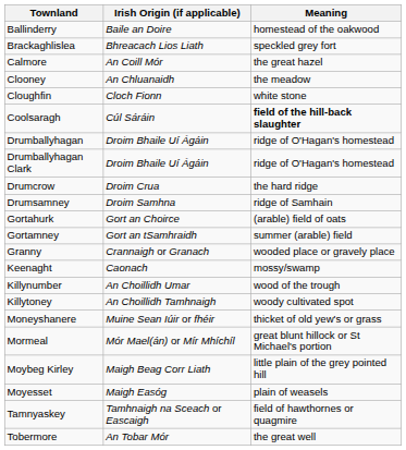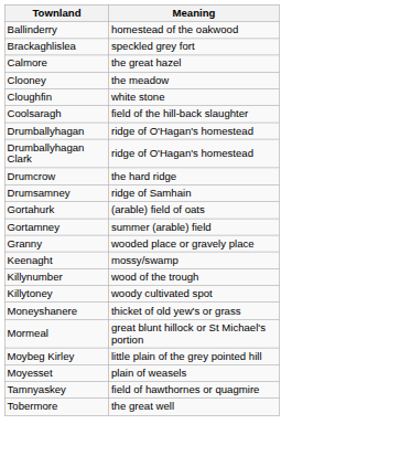 <table class="wikitable" style="border:1px solid darkgray;">
 <tr>
 <th width="150">Townland</th>
-<th width="250">Irish Origin (if applicable)</th>
 <th width="250">Meaning</th>
 </tr>
 <tr>
 <td>Ballinderry</td>
-<td><em>Baile an Doire</em></td>
 <td>homestead of the oakwood</td>
 </tr>
 <tr>
 <td>Brackaghlislea</td>
-<td><em>Bhreacach Lios Liath</em></td>
 <td>speckled grey fort</td>
 </tr>
 <tr>
 <td>Calmore</td>
-<td><em>An Coill Mór</em></td>
 <td>the great hazel</td>
 </tr>
 <tr>
 <td>Clooney</td>
-<td><em>An Chluanaidh</em></td>
 <td>the meadow</td>
 </tr>
 <tr>
 <td>Cloughfin</td>
-<td><em>Cloch Fionn</em></td>
 <td>white stone</td>
 </tr>
 <tr>
 <td>Coolsaragh</td>
-<td><em>Cúl Sáráin</em></td>
-<td><strong>field of the hill-back slaughter</strong></td>
+<td>field of the hill-back slaughter</td>
 </tr>
 <tr>
 <td>Drumballyhagan</td>
-<td><em>Droim Bhaile Uí Ágáin</em></td>
 <td>ridge of O'Hagan's homestead</td>
 </tr>
 <tr>
 <td>Drumballyhagan Clark</td>
-<td><em>Droim Bhaile Uí Ágáin</em></td>
 <td>ridge of O'Hagan's homestead</td>
 </tr>
 <tr>
 <td>Drumcrow</td>
-<td><em>Droim Crua</em></td>
 <td>the hard ridge</td>
 </tr>
 <tr>
 <td>Drumsamney</td>
-<td><em>Droim Samhna</em></td>
 <td>ridge of Samhain</td>
 </tr>
 <tr>
 <td>Gortahurk</td>
-<td><em>Gort an Choirce</em></td>
 <td>(arable) field of oats</td>
 </tr>
 <tr>
 <td>Gortamney</td>
-<td><em>Gort an tSamhraidh</em></td>
 <td>summer (arable) field</td>
 </tr>
 <tr>
 <td>Granny</td>
-<td><em>Crannaigh</em> or <em>Granach</em></td>
 <td>wooded place or gravely place</td>
 </tr>
 <tr>
 <td>Keenaght</td>
-<td><em>Caonach</em></td>
 <td>mossy/swamp</td>
 </tr>
 <tr>
 <td>Killynumber</td>
-<td><em>An Choillidh Umar</em></td>
 <td>wood of the trough</td>
 </tr>
 <tr>
 <td>Killytoney</td>
-<td><em>An Choillidh Tamhnaigh</em></td>
 <td>woody cultivated spot</td>
 </tr>
 <tr>
 <td>Moneyshanere</td>
-<td><em>Muine Sean Iúir</em> or <em>fhéir</em></td>
 <td>thicket of old yew's or grass</td>
 </tr>
 <tr>
 <td>Mormeal</td>
-<td><em>Mór Mael(án)</em> or <em>Mír Mhíchíl</em></td>
 <td>great blunt hillock or St Michael's portion</td>
 </tr>
 <tr>
 <td>Moybeg Kirley</td>
-<td><em>Maigh Beag Corr Liath</em></td>
 <td>little plain of the grey pointed hill</td>
 </tr>
 <tr>
 <td>Moyesset</td>
-<td><em>Maigh Easóg</em></td>
 <td>plain of weasels</td>
 </tr>
 <tr>
 <td>Tamnyaskey</td>
-<td><em>Tamhnaigh na Sceach</em> or <em>Eascaigh</em></td>
 <td>field of hawthornes or quagmire</td>
 </tr>
 <tr>
 <td>Tobermore</td>
-<td><em>An Tobar Mór</em></td>
 <td>the great well</td>
 </tr>
 </table>
